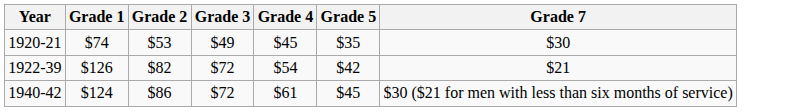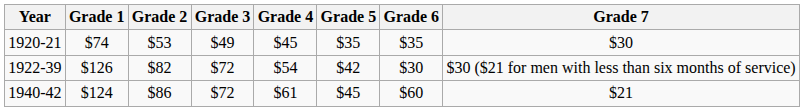 <table class="wikitable" style="text-align:center">
 <tr>
 <th>Year</th>
 <th>Grade 1</th>
 <th>Grade 2</th>
 <th>Grade 3</th>
 <th>Grade 4</th>
 <th>Grade 5</th>
+<th>Grade 6</th>
 <th>Grade 7</th>
 </tr>
 <tr>
 <td>1920-21</td>
 <td>$74</td>
 <td>$53</td>
 <td>$49</td>
 <td>$45</td>
+<td>$35</td>
 <td>$35</td>
 <td>$30</td>
 </tr>
 <tr>
 <td>1922-39</td>
 <td>$126</td>
 <td>$82</td>
 <td>$72</td>
 <td>$54</td>
 <td>$42</td>
-<td>$21</td>
+<td>$30</td>
+<td>$30 ($21 for men with less than six months of service)</td>
 </tr>
 <tr>
 <td>1940-42</td>
 <td>$124</td>
 <td>$86</td>
 <td>$72</td>
 <td>$61</td>
 <td>$45</td>
-<td>$30 ($21 for men with less than six months of service)</td>
+<td>$60</td>
+<td>$21</td>
 </tr>
 </table>
